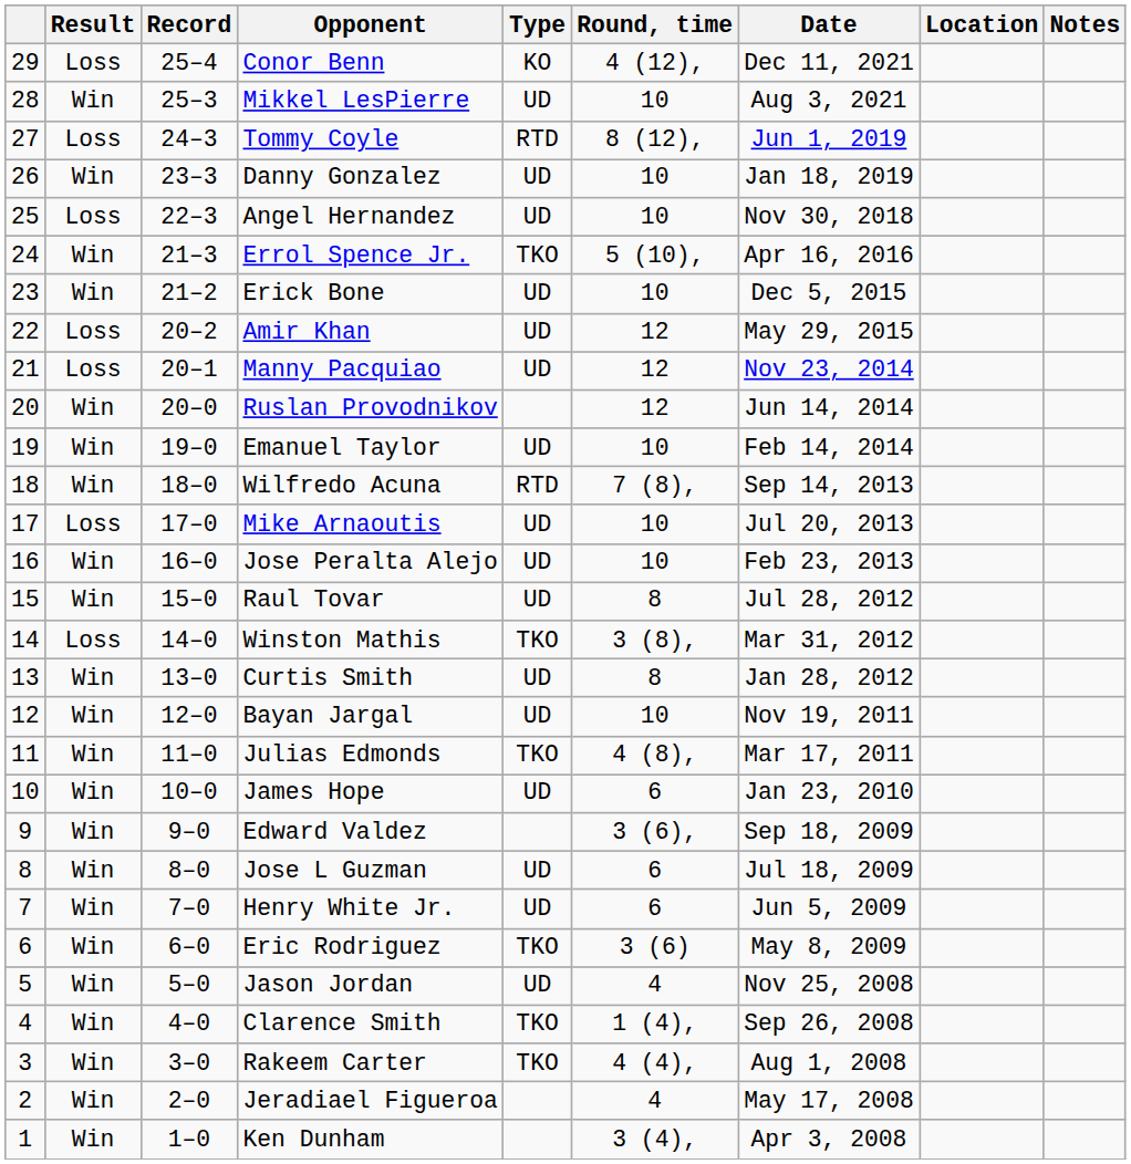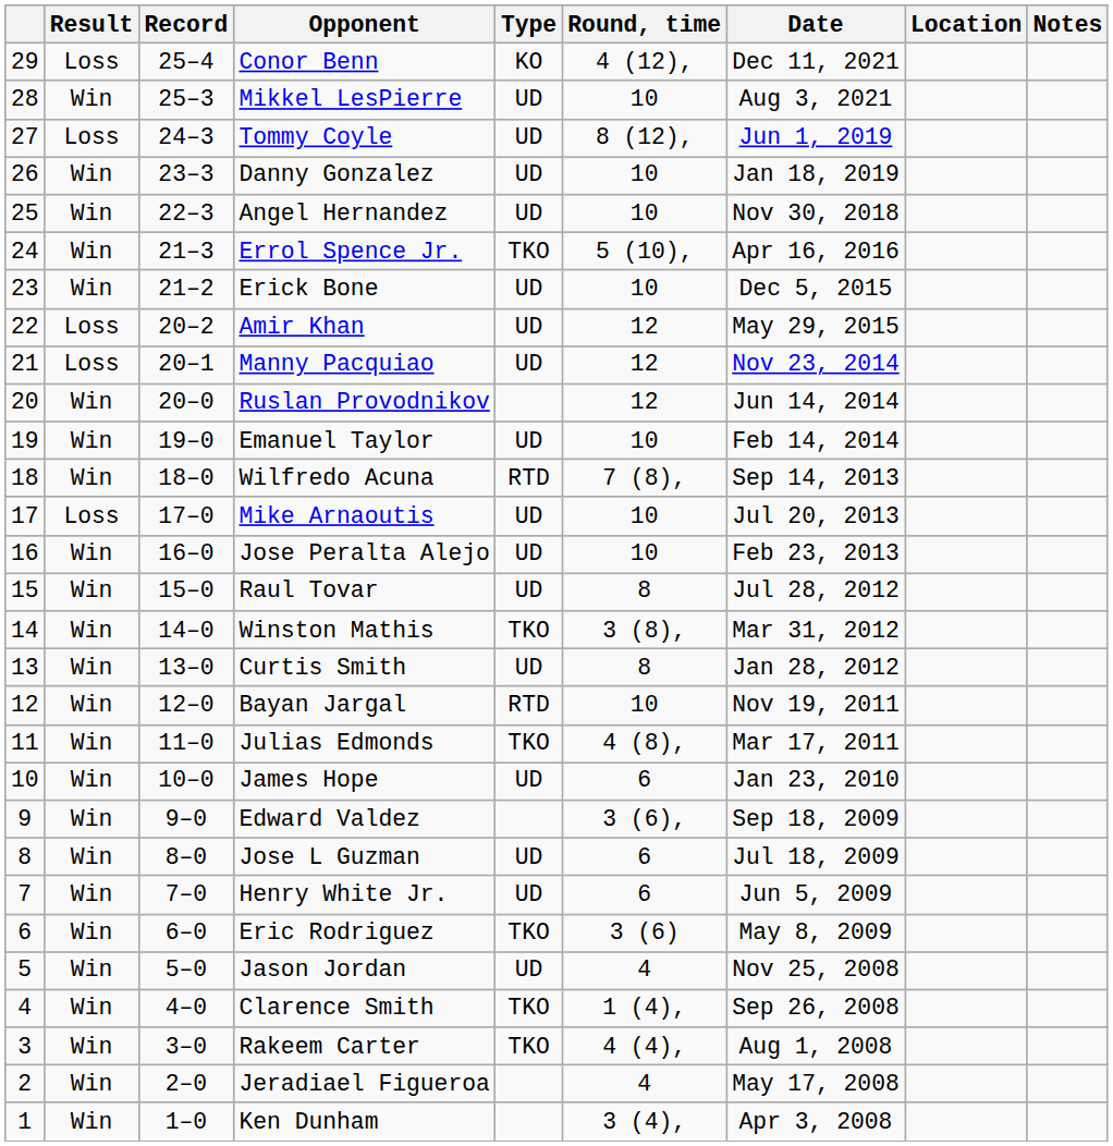 <table class="wikitable" style="text-align:center">
 <tr>
 <th></th>
 <th>Result</th>
 <th>Record</th>
 <th>Opponent</th>
 <th>Type</th>
 <th>Round, time</th>
 <th>Date</th>
 <th>Location</th>
 <th>Notes</th>
 </tr>
 <tr>
 <td>29</td>
 <td>Loss</td>
 <td>25–4</td>
 <td style="text-align:left;"><a href='#'>Conor Benn</a></td>
 <td>KO</td>
 <td>4 (12), </td>
 <td>Dec 11, 2021</td>
 <td style="text-align:left;"></td>
 <td></td>
 </tr>
 <tr>
 <td>28</td>
 <td>Win</td>
 <td>25–3</td>
 <td style="text-align:left;"><a href='#'>Mikkel LesPierre</a></td>
 <td>UD</td>
 <td>10</td>
 <td>Aug 3, 2021</td>
 <td style="text-align:left;"></td>
 <td></td>
 </tr>
 <tr>
 <td>27</td>
 <td>Loss</td>
 <td>24–3</td>
 <td style="text-align:left;"><a href='#'>Tommy Coyle</a></td>
-<td>RTD</td>
+<td>UD</td>
 <td>8 (12), </td>
 <td><a href='#'>Jun 1, 2019</a></td>
 <td style="text-align:left;"></td>
 <td style="text-align:left;"></td>
 </tr>
 <tr>
 <td>26</td>
 <td>Win</td>
 <td>23–3</td>
 <td style="text-align:left;">Danny Gonzalez</td>
 <td>UD</td>
 <td>10</td>
 <td>Jan 18, 2019</td>
 <td style="text-align:left;"></td>
 <td style="text-align:left;"></td>
 </tr>
 <tr>
 <td>25</td>
-<td>Loss</td>
+<td>Win</td>
 <td>22–3</td>
 <td style="text-align:left;">Angel Hernandez</td>
 <td>UD</td>
 <td>10</td>
 <td>Nov 30, 2018</td>
 <td style="text-align:left;"></td>
 <td></td>
 </tr>
 <tr>
 <td>24</td>
 <td>Win</td>
 <td>21–3</td>
 <td style="text-align:left;"><a href='#'>Errol Spence Jr.</a></td>
 <td>TKO</td>
 <td>5 (10), </td>
 <td>Apr 16, 2016</td>
 <td style="text-align:left;"></td>
 <td></td>
 </tr>
 <tr>
 <td>23</td>
 <td>Win</td>
 <td>21–2</td>
 <td style="text-align:left;">Erick Bone</td>
 <td>UD</td>
 <td>10</td>
 <td>Dec 5, 2015</td>
 <td style="text-align:left;"></td>
 <td></td>
 </tr>
 <tr>
 <td>22</td>
 <td>Loss</td>
 <td>20–2</td>
 <td style="text-align:left;"><a href='#'>Amir Khan</a></td>
 <td>UD</td>
 <td>12</td>
 <td>May 29, 2015</td>
 <td style="text-align:left;"></td>
 <td style="text-align:left;"></td>
 </tr>
 <tr>
 <td>21</td>
 <td>Loss</td>
 <td>20–1</td>
 <td style="text-align:left;"><a href='#'>Manny Pacquiao</a></td>
 <td>UD</td>
 <td>12</td>
 <td><a href='#'>Nov 23, 2014</a></td>
 <td style="text-align:left;"></td>
 <td style="text-align:left;"></td>
 </tr>
 <tr>
 <td>20</td>
 <td>Win</td>
 <td>20–0</td>
 <td style="text-align:left;"><a href='#'>Ruslan Provodnikov</a></td>
 <td></td>
 <td>12</td>
 <td>Jun 14, 2014</td>
 <td style="text-align:left;"></td>
 <td style="text-align:left;"></td>
 </tr>
 <tr>
 <td>19</td>
 <td>Win</td>
 <td>19–0</td>
 <td style="text-align:left;">Emanuel Taylor</td>
 <td>UD</td>
 <td>10</td>
 <td>Feb 14, 2014</td>
 <td style="text-align:left;"></td>
 <td></td>
 </tr>
 <tr>
 <td>18</td>
 <td>Win</td>
 <td>18–0</td>
 <td style="text-align:left;">Wilfredo Acuna</td>
 <td>RTD</td>
 <td>7 (8), </td>
 <td>Sep 14, 2013</td>
 <td style="text-align:left;"></td>
 <td></td>
 </tr>
 <tr>
 <td>17</td>
 <td>Loss</td>
 <td>17–0</td>
 <td style="text-align:left;"><a href='#'>Mike Arnaoutis</a></td>
 <td>UD</td>
 <td>10</td>
 <td>Jul 20, 2013</td>
 <td style="text-align:left;"></td>
 <td></td>
 </tr>
 <tr>
 <td>16</td>
 <td>Win</td>
 <td>16–0</td>
 <td style="text-align:left;">Jose Peralta Alejo</td>
 <td>UD</td>
 <td>10</td>
 <td>Feb 23, 2013</td>
 <td style="text-align:left;"></td>
 <td></td>
 </tr>
 <tr>
 <td>15</td>
 <td>Win</td>
 <td>15–0</td>
 <td style="text-align:left;">Raul Tovar</td>
 <td>UD</td>
 <td>8</td>
 <td>Jul 28, 2012</td>
 <td style="text-align:left;"></td>
 <td></td>
 </tr>
 <tr>
 <td>14</td>
-<td>Loss</td>
+<td>Win</td>
 <td>14–0</td>
 <td style="text-align:left;">Winston Mathis</td>
 <td>TKO</td>
 <td>3 (8), </td>
 <td>Mar 31, 2012</td>
 <td style="text-align:left;"></td>
 <td></td>
 </tr>
 <tr>
 <td>13</td>
 <td>Win</td>
 <td>13–0</td>
 <td style="text-align:left;">Curtis Smith</td>
 <td>UD</td>
 <td>8</td>
 <td>Jan 28, 2012</td>
 <td style="text-align:left;"></td>
 <td></td>
 </tr>
 <tr>
 <td>12</td>
 <td>Win</td>
 <td>12–0</td>
 <td style="text-align:left;">Bayan Jargal</td>
-<td>UD</td>
+<td>RTD</td>
 <td>10</td>
 <td>Nov 19, 2011</td>
 <td style="text-align:left;"></td>
 <td></td>
 </tr>
 <tr>
 <td>11</td>
 <td>Win</td>
 <td>11–0</td>
 <td style="text-align:left;">Julias Edmonds</td>
 <td>TKO</td>
 <td>4 (8), </td>
 <td>Mar 17, 2011</td>
 <td style="text-align:left;"></td>
 <td></td>
 </tr>
 <tr>
 <td>10</td>
 <td>Win</td>
 <td>10–0</td>
 <td style="text-align:left;">James Hope</td>
 <td>UD</td>
 <td>6</td>
 <td>Jan 23, 2010</td>
 <td style="text-align:left;"></td>
 <td></td>
 </tr>
 <tr>
 <td>9</td>
 <td>Win</td>
 <td>9–0</td>
 <td style="text-align:left;">Edward Valdez</td>
 <td></td>
 <td>3 (6), </td>
 <td>Sep 18, 2009</td>
 <td style="text-align:left;"></td>
 <td></td>
 </tr>
 <tr>
 <td>8</td>
 <td>Win</td>
 <td>8–0</td>
 <td style="text-align:left;">Jose L Guzman</td>
 <td>UD</td>
 <td>6</td>
 <td>Jul 18, 2009</td>
 <td style="text-align:left;"></td>
 <td></td>
 </tr>
 <tr>
 <td>7</td>
 <td>Win</td>
 <td>7–0</td>
 <td style="text-align:left;">Henry White Jr.</td>
 <td>UD</td>
 <td>6</td>
 <td>Jun 5, 2009</td>
 <td style="text-align:left;"></td>
 <td></td>
 </tr>
 <tr>
 <td>6</td>
 <td>Win</td>
 <td>6–0</td>
 <td style="text-align:left;">Eric Rodriguez</td>
 <td>TKO</td>
 <td>3 (6)</td>
 <td>May 8, 2009</td>
 <td style="text-align:left;"></td>
 <td></td>
 </tr>
 <tr>
 <td>5</td>
 <td>Win</td>
 <td>5–0</td>
 <td style="text-align:left;">Jason Jordan</td>
 <td>UD</td>
 <td>4</td>
 <td>Nov 25, 2008</td>
 <td style="text-align:left;"></td>
 <td></td>
 </tr>
 <tr>
 <td>4</td>
 <td>Win</td>
 <td>4–0</td>
 <td style="text-align:left;">Clarence Smith</td>
 <td>TKO</td>
 <td>1 (4), </td>
 <td>Sep 26, 2008</td>
 <td style="text-align:left;"></td>
 <td></td>
 </tr>
 <tr>
 <td>3</td>
 <td>Win</td>
 <td>3–0</td>
 <td style="text-align:left;">Rakeem Carter</td>
 <td>TKO</td>
 <td>4 (4), </td>
 <td>Aug 1, 2008</td>
 <td style="text-align:left;"></td>
 <td></td>
 </tr>
 <tr>
 <td>2</td>
 <td>Win</td>
 <td>2–0</td>
 <td style="text-align:left;">Jeradiael Figueroa</td>
 <td></td>
 <td>4</td>
 <td>May 17, 2008</td>
 <td style="text-align:left;"></td>
 <td></td>
 </tr>
 <tr>
 <td>1</td>
 <td>Win</td>
 <td>1–0</td>
 <td style="text-align:left;">Ken Dunham</td>
 <td></td>
 <td>3 (4), </td>
 <td>Apr 3, 2008</td>
 <td style="text-align:left;"></td>
 <td></td>
 </tr>
 </table>
